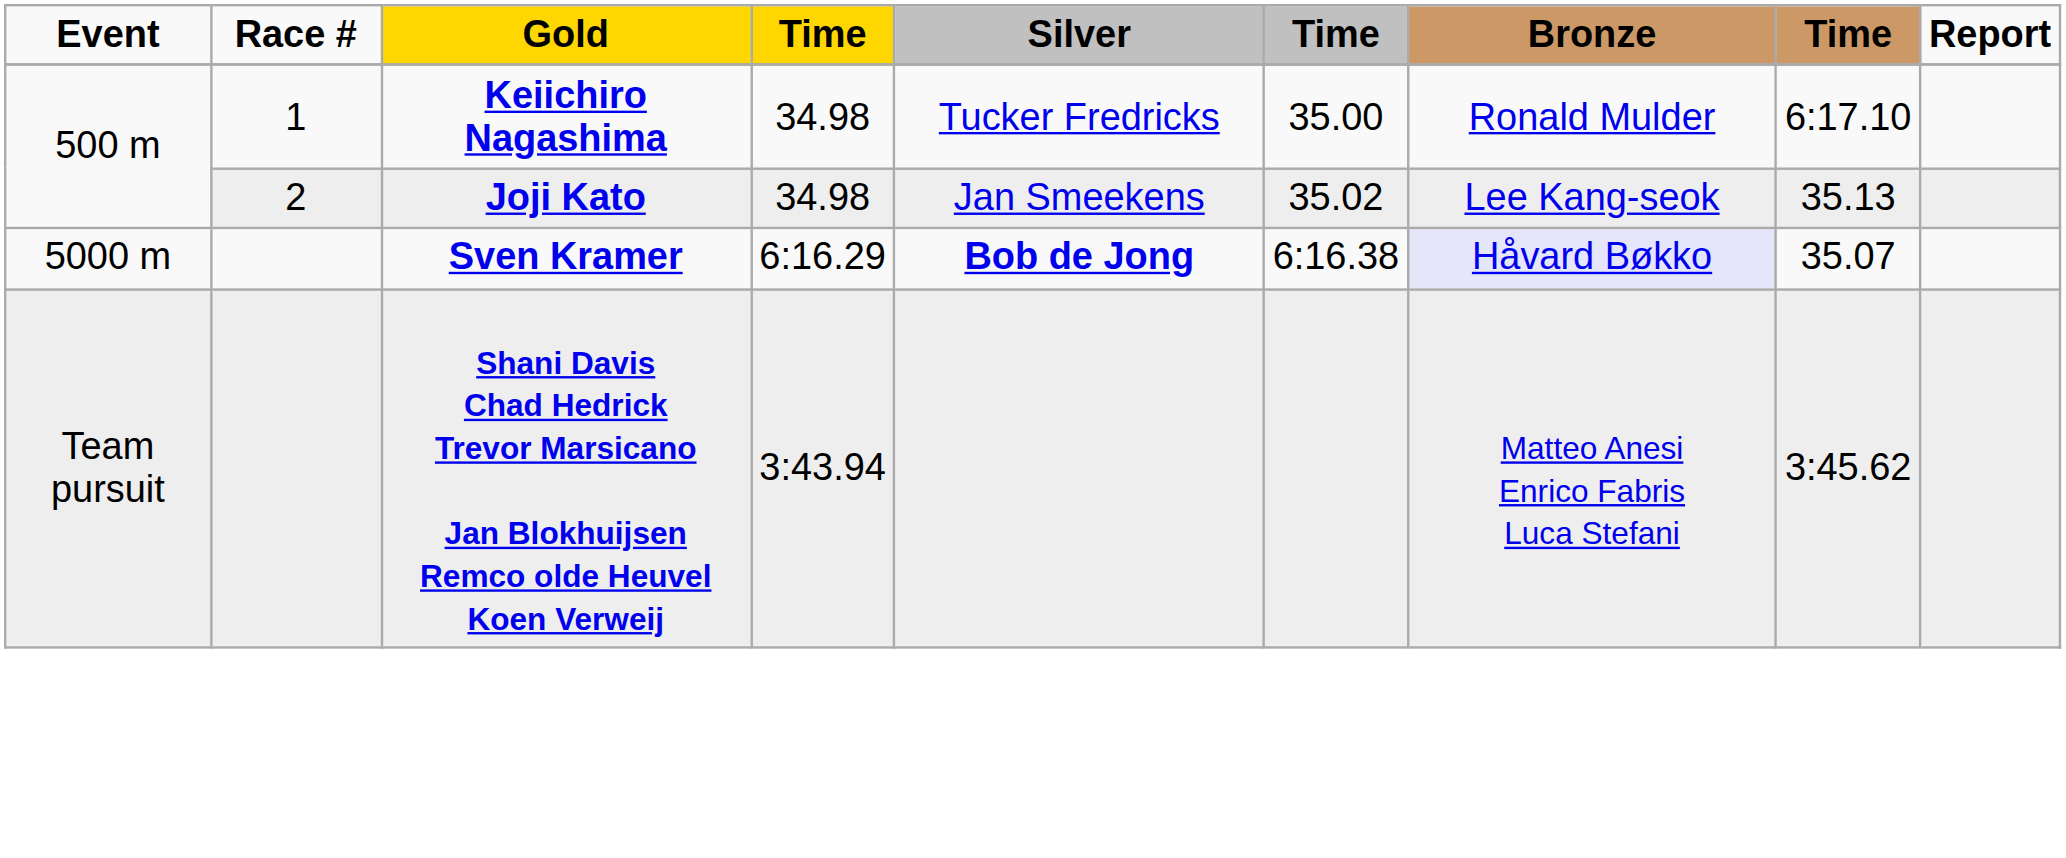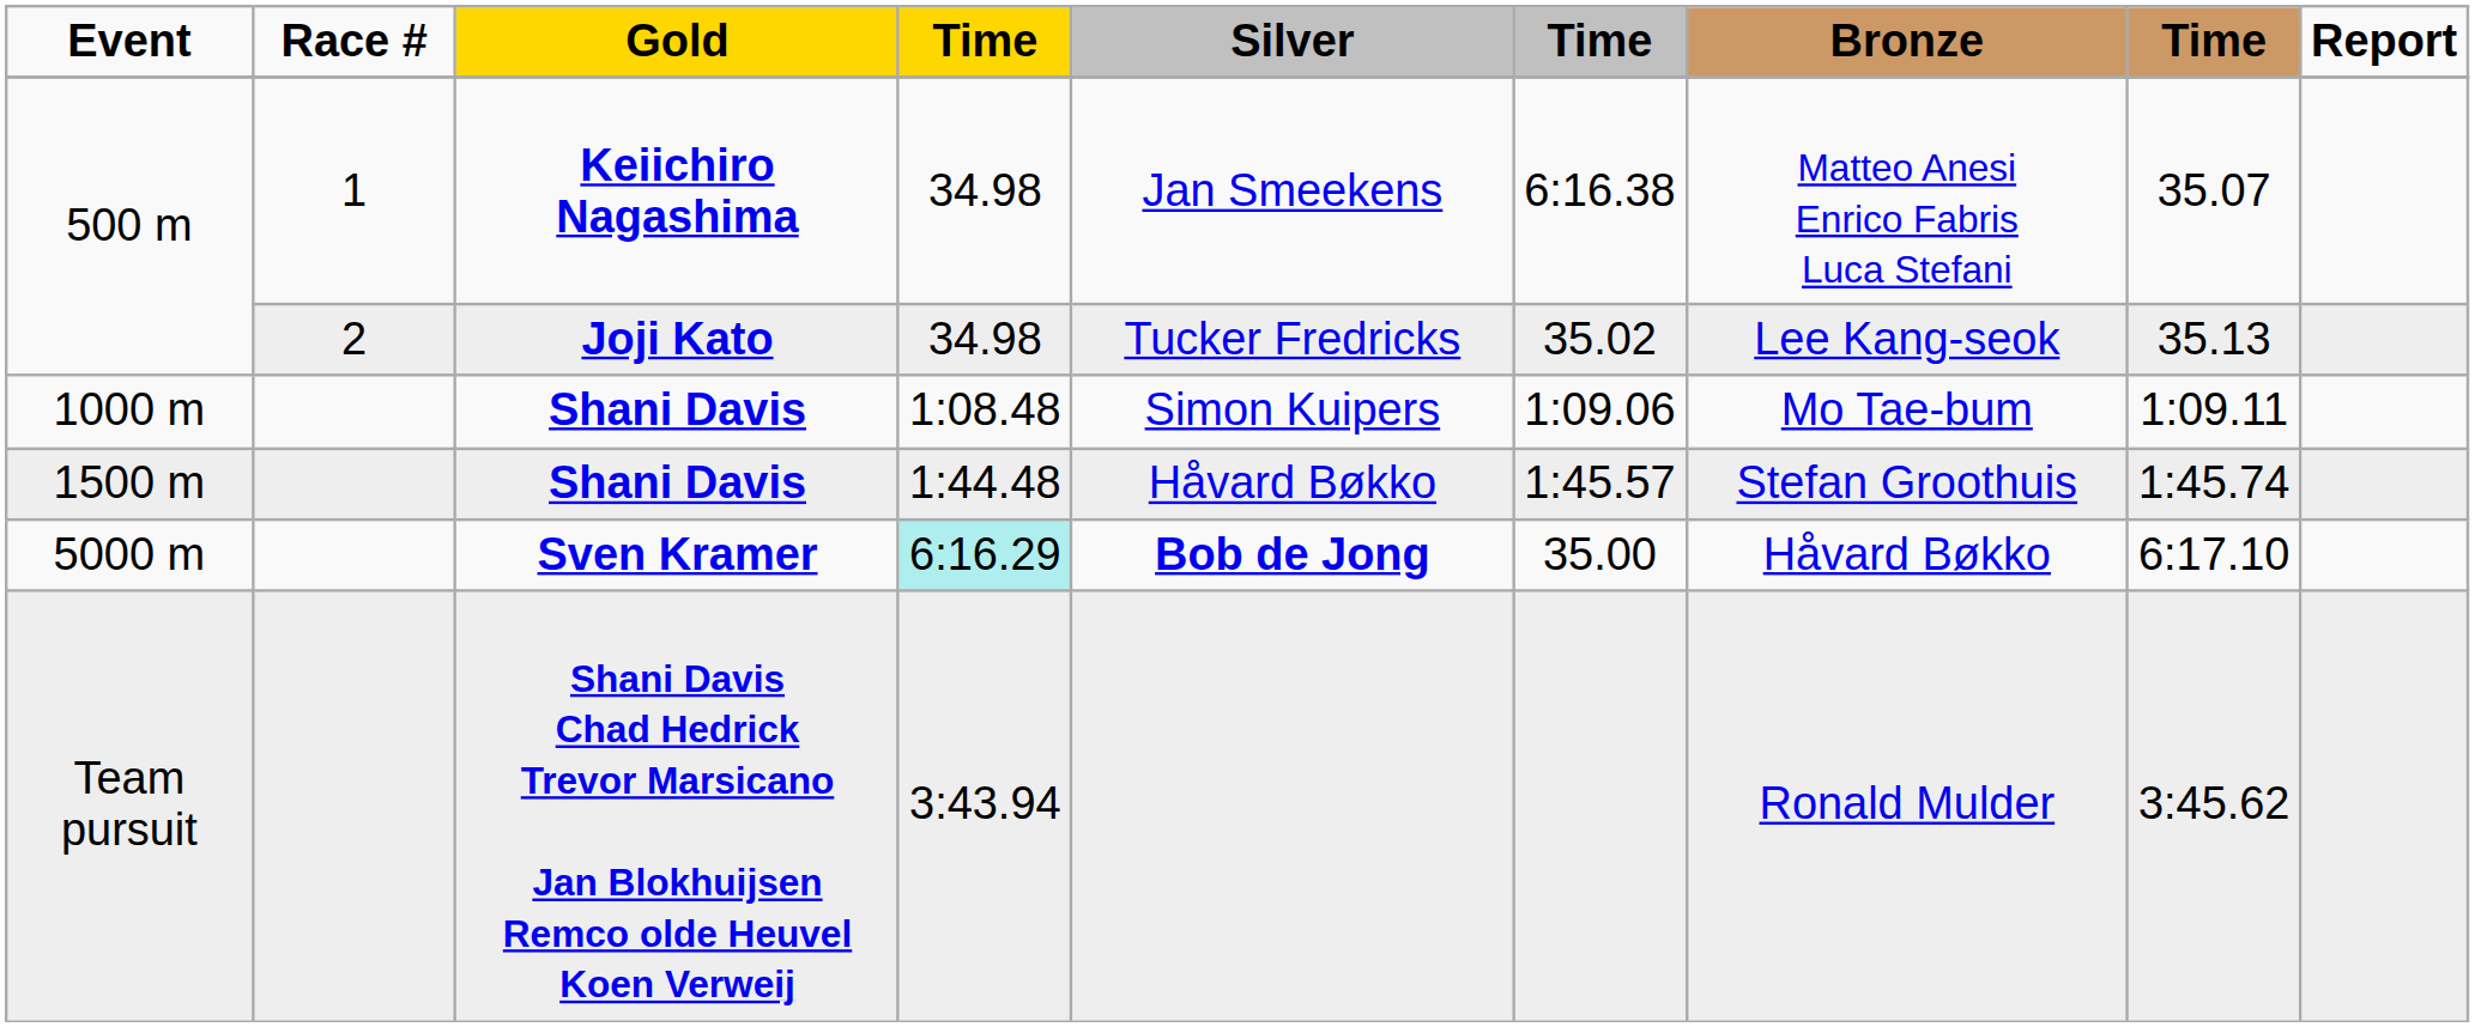 <table class="wikitable">
 <tr>
 <td width="80" align="center"><strong>Event</strong></td>
 <td width="65" align="center"><strong>Race #</strong></td>
 <td width="150" bgcolor="gold" align="center"><strong>Gold</strong></td>
 <td width="50" bgcolor="gold" align="center"><strong>Time</strong></td>
 <td width="150" bgcolor="silver" align="center"><strong>Silver</strong></td>
 <td width="50" bgcolor="silver" align="center"><strong>Time</strong></td>
 <td width="150" bgcolor="#CC9966" align="center"><strong>Bronze</strong></td>
 <td width="50" bgcolor="#CC9966" align="center"><strong>Time</strong></td>
 <td width="50" align="center"><strong>Report</strong></td>
 </tr>
 <tr bgcolor="#cccccc">
 </tr>
 <tr>
 <td rowspan=2 align="center">500 m</td>
 <td align="center">1</td>
 <td align="center"><strong><a href='#'>Keiichiro Nagashima</a></strong><br><small></small></td>
 <td align="center">34.98</td>
-<td align="center"><a href='#'>Tucker Fredricks</a><br><small></small></td>
-<td align="center">35.00</td>
-<td align="center"><a href='#'>Ronald Mulder</a><br><small></small></td>
-<td align="center">6:17.10</td>
+<td align="center"><a href='#'>Jan Smeekens</a><br><small></small></td>
+<td align="center">6:16.38</td>
+<td align="center"><br><small><a href='#'>Matteo Anesi</a><br><a href='#'>Enrico Fabris</a><br><a href='#'>Luca Stefani</a></small></td>
+<td align="center">35.07</td>
 <td align="center"></td>
 </tr>
 <tr bgcolor="#eeeeee">
 <td align="center">2</td>
 <td align="center"><strong><a href='#'>Joji Kato</a></strong><br><small></small></td>
 <td align="center">34.98</td>
-<td align="center"><a href='#'>Jan Smeekens</a><br><small></small></td>
+<td align="center"><a href='#'>Tucker Fredricks</a><br><small></small></td>
 <td align="center">35.02</td>
 <td align="center"><a href='#'>Lee Kang-seok</a><br><small></small></td>
 <td align="center">35.13</td>
 <td align="center"></td>
 </tr>
 <tr>
+<td align="center">1000 m</td>
+<td align="center"></td>
+<td align="center"><strong><a href='#'>Shani Davis</a></strong><br><small></small></td>
+<td align="center">1:08.48</td>
+<td align="center"><a href='#'>Simon Kuipers</a><br><small></small></td>
+<td align="center">1:09.06</td>
+<td align="center"><a href='#'>Mo Tae-bum</a><br><small></small></td>
+<td align="center">1:09.11</td>
+<td align="center"></td>
+</tr>
+<tr bgcolor="#eeeeee">
+<td align="center">1500 m</td>
+<td align="center"></td>
+<td align="center"><strong><a href='#'>Shani Davis</a></strong><br><small></small></td>
+<td align="center">1:44.48</td>
+<td align="center"><a href='#'>Håvard Bøkko</a><br><small></small></td>
+<td align="center">1:45.57</td>
+<td align="center"><a href='#'>Stefan Groothuis</a><br><small></small></td>
+<td align="center">1:45.74</td>
+<td align="center"></td>
+</tr>
+<tr>
 <td align="center">5000 m</td>
 <td align="center"></td>
 <td align="center"><strong><a href='#'>Sven Kramer</a></strong><br><small></small></td>
-<td align="center">6:16.29</td>
+<td align="center" style="background: paleturquoise;">6:16.29</td>
 <td align="center"><strong><a href='#'>Bob de Jong</a><br><small></small></strong></td>
-<td align="center">6:16.38</td>
-<td align="center" style="background: lavender;"><a href='#'>Håvard Bøkko</a><br><small></small></td>
-<td align="center">35.07</td>
+<td align="center">35.00</td>
+<td align="center"><a href='#'>Håvard Bøkko</a><br><small></small></td>
+<td align="center">6:17.10</td>
 <td align="center"></td>
 </tr>
 <tr bgcolor="#eeeeee">
 <td align="center">Team pursuit</td>
 <td align="center"></td>
 <td align="center"><strong><br><small><a href='#'>Shani Davis</a><br><a href='#'>Chad Hedrick</a><br><a href='#'>Trevor Marsicano</a></small><br><br><small><a href='#'>Jan Blokhuijsen</a><br><a href='#'>Remco olde Heuvel</a><br><a href='#'>Koen Verweij</a></small></strong></td>
 <td align="center">3:43.94</td>
 <td></td>
 <td></td>
-<td align="center"><br><small><a href='#'>Matteo Anesi</a><br><a href='#'>Enrico Fabris</a><br><a href='#'>Luca Stefani</a></small></td>
+<td align="center"><a href='#'>Ronald Mulder</a><br><small></small></td>
 <td align="center">3:45.62</td>
 <td align="center"></td>
 </tr>
 </table>
